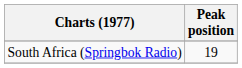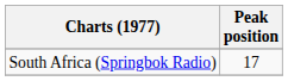 <table class="wikitable sortable">
 <tr>
 <th>Charts (1977)</th>
 <th>Peak<br>position</th>
 </tr>
 <tr>
 </tr>
 <tr>
 <td>South Africa (<a href='#'>Springbok Radio</a>)</td>
-<td style="text-align:center;">19</td>
+<td style="text-align:center;">17</td>
 </tr>
 <tr>
 </tr>
 </table>
